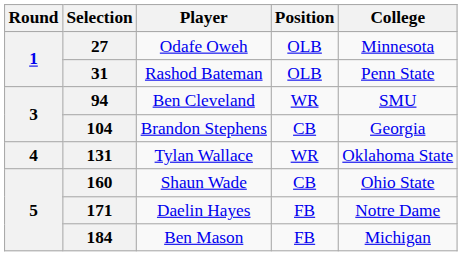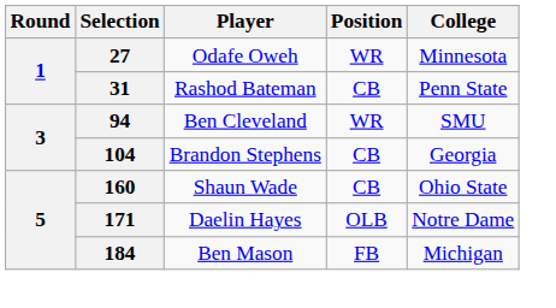 <table class="wikitable" style="text-align:center">
 <tr>
 <th>Round</th>
 <th>Selection</th>
 <th>Player</th>
 <th>Position</th>
 <th>College</th>
 </tr>
 <tr>
 <th rowspan=2><a href='#'>1</a></th>
 <th>27</th>
 <td><a href='#'>Odafe Oweh</a></td>
-<td><a href='#'>OLB</a></td>
+<td><a href='#'>WR</a></td>
 <td><a href='#'>Minnesota</a></td>
 </tr>
 <tr>
 <th>31</th>
 <td><a href='#'>Rashod Bateman</a></td>
-<td><a href='#'>OLB</a></td>
+<td><a href='#'>CB</a></td>
 <td><a href='#'>Penn State</a></td>
 </tr>
 <tr>
 <th rowspan=2>3</th>
 <th>94</th>
 <td><a href='#'>Ben Cleveland</a></td>
 <td><a href='#'>WR</a></td>
 <td><a href='#'>SMU</a></td>
 </tr>
 <tr>
 <th>104</th>
 <td><a href='#'>Brandon Stephens</a></td>
 <td><a href='#'>CB</a></td>
 <td><a href='#'>Georgia</a></td>
 </tr>
 <tr>
-<th>4</th>
-<th>131</th>
-<td><a href='#'>Tylan Wallace</a></td>
-<td><a href='#'>WR</a></td>
-<td><a href='#'>Oklahoma State</a></td>
-</tr>
-<tr>
 <th rowspan="3">5</th>
 <th>160</th>
 <td><a href='#'>Shaun Wade</a></td>
 <td><a href='#'>CB</a></td>
 <td><a href='#'>Ohio State</a></td>
 </tr>
 <tr>
 <th>171</th>
 <td><a href='#'>Daelin Hayes</a></td>
-<td><a href='#'>FB</a></td>
+<td><a href='#'>OLB</a></td>
 <td><a href='#'>Notre Dame</a></td>
 </tr>
 <tr>
 <th>184</th>
 <td><a href='#'>Ben Mason</a></td>
 <td><a href='#'>FB</a></td>
 <td><a href='#'>Michigan</a></td>
 </tr>
 </table>
